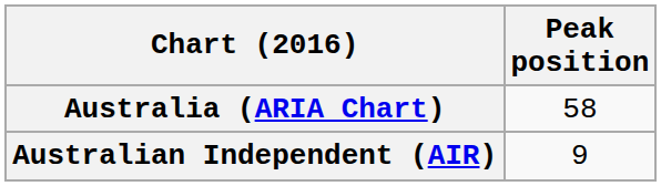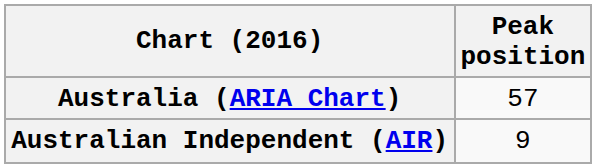 <table class="wikitable plainrowheaders" style="text-align:center">
 <tr>
 <th scope="col">Chart (2016)</th>
 <th scope="col">Peak<br>position</th>
 </tr>
 <tr>
 <th scope="row">Australia (<a href='#'>ARIA Chart</a>)</th>
-<td>58</td>
+<td>57</td>
 </tr>
 <tr>
 <th scope="row">Australian Independent (<a href='#'>AIR</a>)</th>
 <td>9</td>
 </tr>
 </table>
